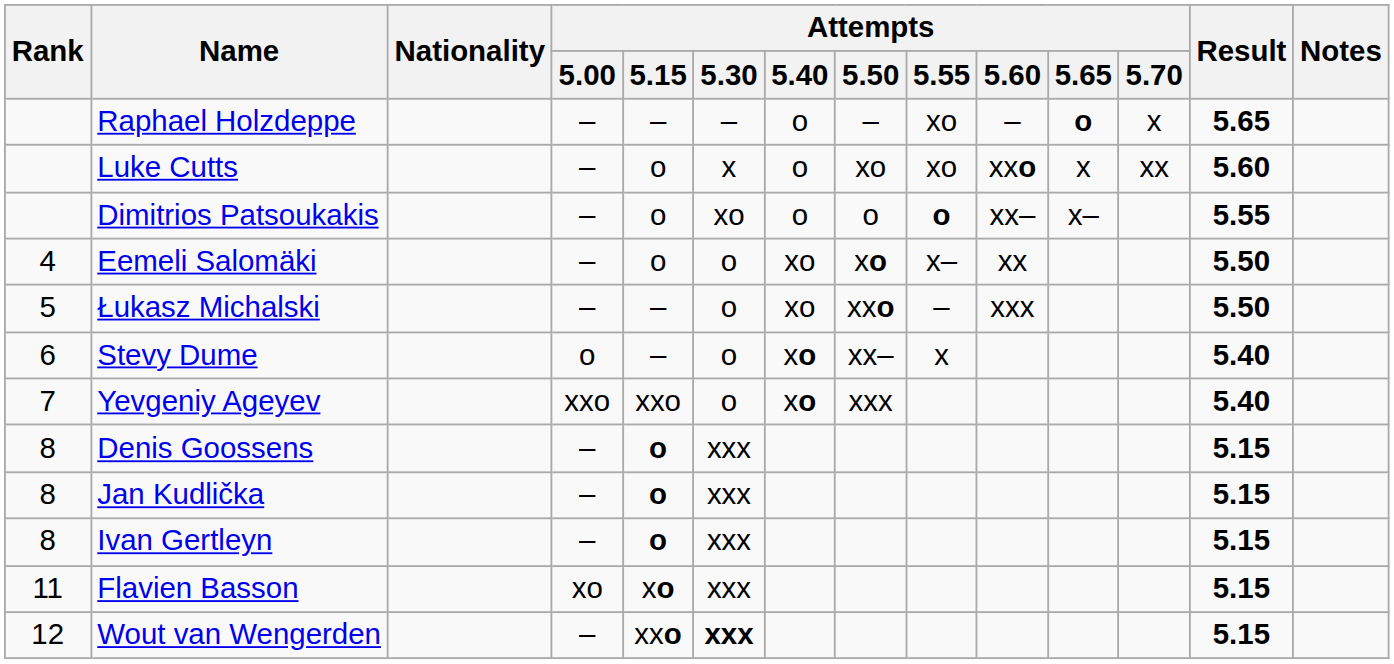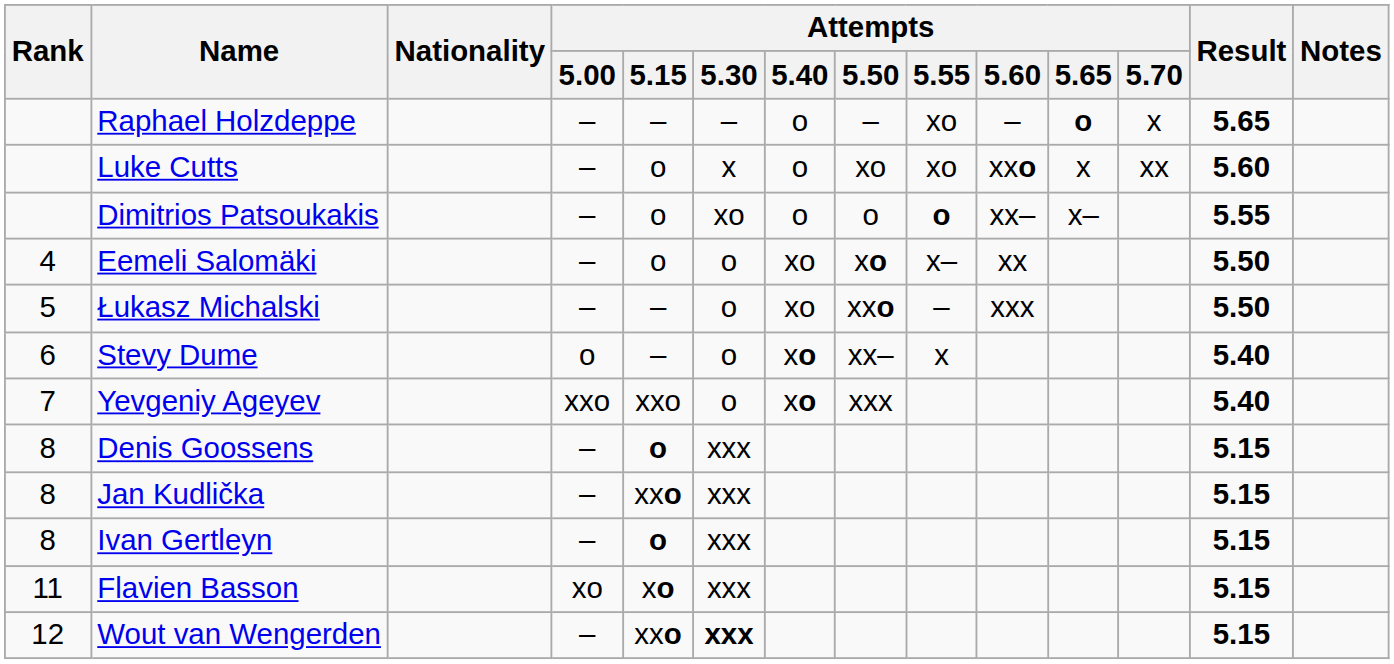 <table class="wikitable sortable" style="text-align:center">
 <tr>
 <th rowspan=2>Rank</th>
 <th rowspan=2>Name</th>
 <th rowspan=2>Nationality</th>
 <th colspan=9>Attempts</th>
 <th rowspan=2>Result</th>
 <th rowspan=2>Notes</th>
 </tr>
 <tr>
 <th>5.00</th>
 <th>5.15</th>
 <th>5.30</th>
 <th>5.40</th>
 <th>5.50</th>
 <th>5.55</th>
 <th>5.60</th>
 <th>5.65</th>
 <th>5.70</th>
 </tr>
 <tr>
 <td></td>
 <td align=left><a href='#'>Raphael Holzdeppe</a></td>
 <td align=left></td>
 <td>–</td>
 <td>–</td>
 <td>–</td>
 <td>o</td>
 <td>–</td>
 <td>xo</td>
 <td>–</td>
 <td><strong>o</strong></td>
 <td>x</td>
 <td><strong>5.65</strong></td>
 <td></td>
 </tr>
 <tr>
 <td></td>
 <td align=left><a href='#'>Luke Cutts</a></td>
 <td align=left></td>
 <td>–</td>
 <td>o</td>
 <td>x</td>
 <td>o</td>
 <td>xo</td>
 <td>xo</td>
 <td>xx<strong>o</strong></td>
 <td>x</td>
 <td>xx</td>
 <td><strong>5.60</strong></td>
 <td></td>
 </tr>
 <tr>
 <td></td>
 <td align=left><a href='#'>Dimitrios Patsoukakis</a></td>
 <td align=left></td>
 <td>–</td>
 <td>o</td>
 <td>xo</td>
 <td>o</td>
 <td>o</td>
 <td><strong>o</strong></td>
 <td>xx–</td>
 <td>x–</td>
 <td></td>
 <td><strong>5.55</strong></td>
 <td></td>
 </tr>
 <tr>
 <td>4</td>
 <td align=left><a href='#'>Eemeli Salomäki</a></td>
 <td align=left></td>
 <td>–</td>
 <td>o</td>
 <td>o</td>
 <td>xo</td>
 <td>x<strong>o</strong></td>
 <td>x–</td>
 <td>xx</td>
 <td></td>
 <td></td>
 <td><strong>5.50</strong></td>
 <td></td>
 </tr>
 <tr>
 <td>5</td>
 <td align=left><a href='#'>Łukasz Michalski</a></td>
 <td align=left></td>
 <td>–</td>
 <td>–</td>
 <td>o</td>
 <td>xo</td>
 <td>xx<strong>o</strong></td>
 <td>–</td>
 <td>xxx</td>
 <td></td>
 <td></td>
 <td><strong>5.50</strong></td>
 <td></td>
 </tr>
 <tr>
 <td>6</td>
 <td align=left><a href='#'>Stevy Dume</a></td>
 <td align=left></td>
 <td>o</td>
 <td>–</td>
 <td>o</td>
 <td>x<strong>o</strong></td>
 <td>xx–</td>
 <td>x</td>
 <td></td>
 <td></td>
 <td></td>
 <td><strong>5.40</strong></td>
 <td></td>
 </tr>
 <tr>
 <td>7</td>
 <td align=left><a href='#'>Yevgeniy Ageyev</a></td>
 <td align=left></td>
 <td>xxo</td>
 <td>xxo</td>
 <td>o</td>
 <td>x<strong>o</strong></td>
 <td>xxx</td>
 <td></td>
 <td></td>
 <td></td>
 <td></td>
 <td><strong>5.40</strong></td>
 <td></td>
 </tr>
 <tr>
 <td>8</td>
 <td align=left><a href='#'>Denis Goossens</a></td>
 <td align=left></td>
 <td>–</td>
 <td><strong>o</strong></td>
 <td>xxx</td>
 <td></td>
 <td></td>
 <td></td>
 <td></td>
 <td></td>
 <td></td>
 <td><strong>5.15</strong></td>
 <td></td>
 </tr>
 <tr>
 <td>8</td>
 <td align=left><a href='#'>Jan Kudlička</a></td>
 <td align=left></td>
 <td>–</td>
-<td><strong>o</strong></td>
+<td>xx<strong>o</strong></td>
 <td>xxx</td>
 <td></td>
 <td></td>
 <td></td>
 <td></td>
 <td></td>
 <td></td>
 <td><strong>5.15</strong></td>
 <td></td>
 </tr>
 <tr>
 <td>8</td>
 <td align=left><a href='#'>Ivan Gertleyn</a></td>
 <td align=left></td>
 <td>–</td>
 <td><strong>o</strong></td>
 <td>xxx</td>
 <td></td>
 <td></td>
 <td></td>
 <td></td>
 <td></td>
 <td></td>
 <td><strong>5.15</strong></td>
 <td></td>
 </tr>
 <tr>
 <td>11</td>
 <td align=left><a href='#'>Flavien Basson</a></td>
 <td align=left></td>
 <td>xo</td>
 <td>x<strong>o</strong></td>
 <td>xxx</td>
 <td></td>
 <td></td>
 <td></td>
 <td></td>
 <td></td>
 <td></td>
 <td><strong>5.15</strong></td>
 <td></td>
 </tr>
 <tr>
 <td>12</td>
 <td align=left><a href='#'>Wout van Wengerden</a></td>
 <td align=left></td>
 <td>–</td>
 <td>xx<strong>o</strong></td>
 <td><strong>xxx</strong></td>
 <td></td>
 <td></td>
 <td></td>
 <td></td>
 <td></td>
 <td></td>
 <td><strong>5.15</strong></td>
 <td></td>
 </tr>
 </table>
